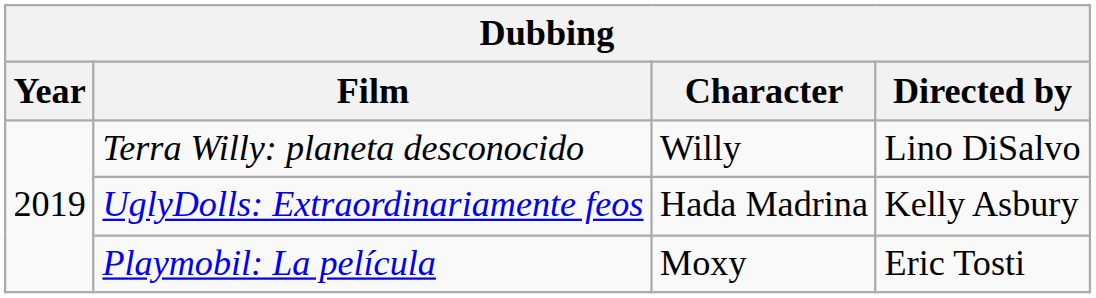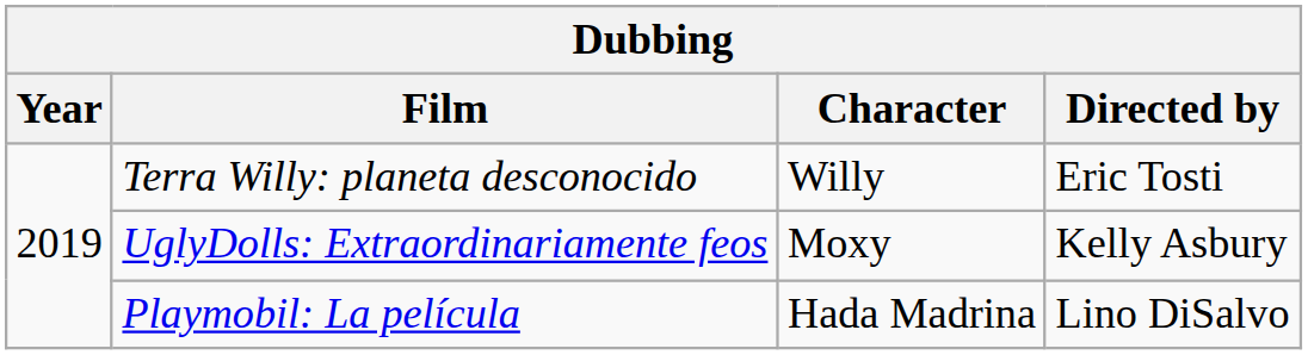 <table class="wikitable">
 <tr>
 <th colspan="5">Dubbing</th>
 </tr>
 <tr>
 <th>Year</th>
 <th>Film</th>
 <th>Character</th>
 <th>Directed by</th>
 </tr>
 <tr>
 <td rowspan="3">2019</td>
 <td><em>Terra Willy: planeta desconocido</em></td>
 <td>Willy</td>
-<td>Lino DiSalvo</td>
+<td>Eric Tosti</td>
 </tr>
 <tr>
 <td><em><a href='#'>UglyDolls: Extraordinariamente feos</a></em></td>
-<td>Hada Madrina</td>
+<td>Moxy</td>
 <td>Kelly Asbury</td>
 </tr>
 <tr>
 <td><em><a href='#'>Playmobil: La película</a></em></td>
-<td>Moxy</td>
-<td>Eric Tosti</td>
+<td>Hada Madrina</td>
+<td>Lino DiSalvo</td>
 </tr>
 </table>
